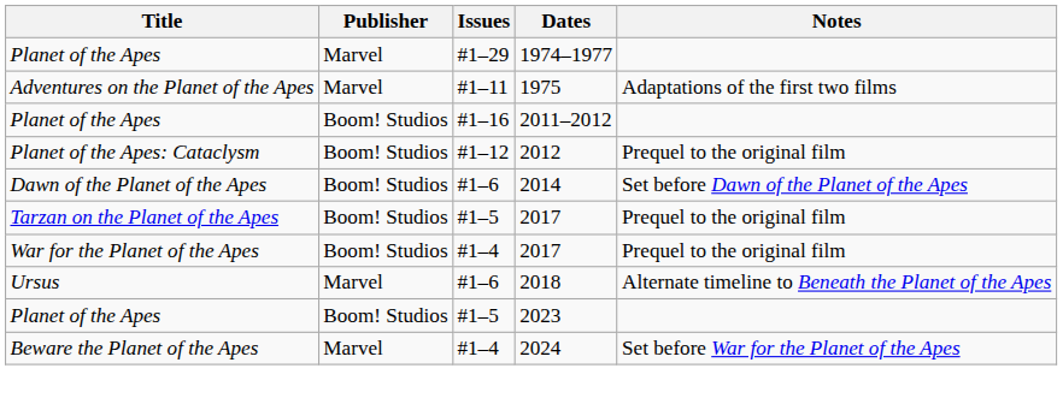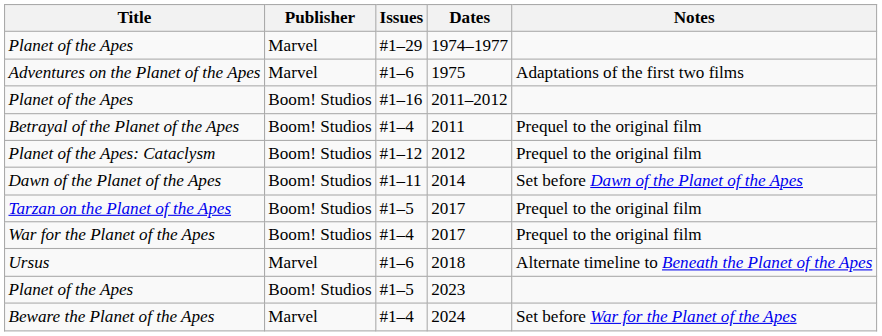 <table class="wikitable sortable">
 <tr>
 <th>Title</th>
 <th>Publisher</th>
 <th>Issues</th>
 <th>Dates</th>
 <th>Notes</th>
 </tr>
 <tr>
 <td><em>Planet of the Apes</em></td>
 <td>Marvel</td>
 <td>#1–29</td>
 <td>1974–1977</td>
 <td></td>
 </tr>
 <tr>
 <td><em>Adventures on the Planet of the Apes</em></td>
 <td>Marvel</td>
-<td>#1–11</td>
+<td>#1–6</td>
 <td>1975</td>
 <td>Adaptations of the first two films</td>
 </tr>
 <tr>
 <td><em>Planet of the Apes</em></td>
 <td>Boom! Studios</td>
 <td>#1–16</td>
 <td>2011–2012</td>
 <td></td>
 </tr>
 <tr>
+<td><em>Betrayal of the Planet of the Apes</em></td>
+<td>Boom! Studios</td>
+<td>#1–4</td>
+<td>2011</td>
+<td>Prequel to the original film</td>
+</tr>
+<tr>
 <td><em>Planet of the Apes: Cataclysm</em></td>
 <td>Boom! Studios</td>
 <td>#1–12</td>
 <td>2012</td>
 <td>Prequel to the original film</td>
 </tr>
 <tr>
 <td><em>Dawn of the Planet of the Apes</em></td>
 <td>Boom! Studios</td>
-<td>#1–6</td>
+<td>#1–11</td>
 <td>2014</td>
 <td>Set before <em><a href='#'>Dawn of the Planet of the Apes</a></em></td>
 </tr>
 <tr>
 <td><em><a href='#'>Tarzan on the Planet of the Apes</a></em></td>
 <td>Boom! Studios</td>
 <td>#1–5</td>
 <td>2017</td>
 <td>Prequel to the original film</td>
 </tr>
 <tr>
 <td><em>War for the Planet of the Apes</em></td>
 <td>Boom! Studios</td>
 <td>#1–4</td>
 <td>2017</td>
 <td>Prequel to the original film</td>
 </tr>
 <tr>
 <td><em>Ursus</em></td>
 <td>Marvel</td>
 <td>#1–6</td>
 <td>2018</td>
 <td>Alternate timeline to <em><a href='#'>Beneath the Planet of the Apes</a></em></td>
 </tr>
 <tr>
 <td><em>Planet of the Apes</em></td>
 <td>Boom! Studios</td>
 <td>#1–5</td>
 <td>2023</td>
 <td></td>
 </tr>
 <tr>
 <td><em>Beware the Planet of the Apes</em></td>
 <td>Marvel</td>
 <td>#1–4</td>
 <td>2024</td>
 <td>Set before <em><a href='#'>War for the Planet of the Apes</a></em></td>
 </tr>
 </table>
